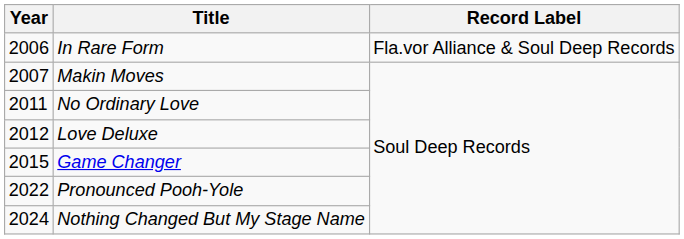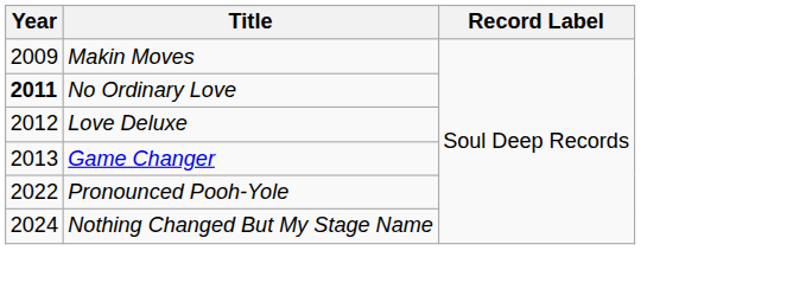 <table class="wikitable">
 <tr>
 <th>Year</th>
 <th>Title</th>
 <th>Record Label</th>
 </tr>
 <tr>
-<td>2006</td>
-<td><em>In Rare Form</em></td>
-<td>Fla.vor Alliance & Soul Deep Records</td>
-</tr>
-<tr>
-<td>2007</td>
+<td>2009</td>
 <td><em>Makin Moves</em></td>
 <td rowspan="6">Soul Deep Records</td>
 </tr>
 <tr>
-<td>2011</td>
+<td><strong>2011</strong></td>
 <td><em>No Ordinary Love</em></td>
 </tr>
 <tr>
 <td>2012</td>
 <td><em>Love Deluxe</em></td>
 </tr>
 <tr>
-<td>2015</td>
+<td>2013</td>
 <td><em><a href='#'>Game Changer</a></em></td>
 </tr>
 <tr>
 <td>2022</td>
 <td><em>Pronounced Pooh-Yole</em></td>
 </tr>
 <tr>
 <td>2024</td>
 <td><em>Nothing Changed But My Stage Name</em></td>
 </tr>
 </table>
